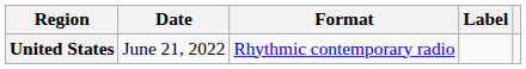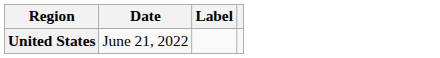 <table class="wikitable plainrowheaders">
 <tr>
 <th scope="col">Region</th>
 <th scope="col">Date</th>
-<th scope="col">Format</th>
 <th scope="col">Label</th>
 <th scope="col"></th>
 </tr>
 <tr>
 <th scope="row">United States</th>
 <td>June 21, 2022</td>
-<td><a href='#'>Rhythmic contemporary radio</a></td>
 <td></td>
 <td></td>
 </tr>
 </table>
